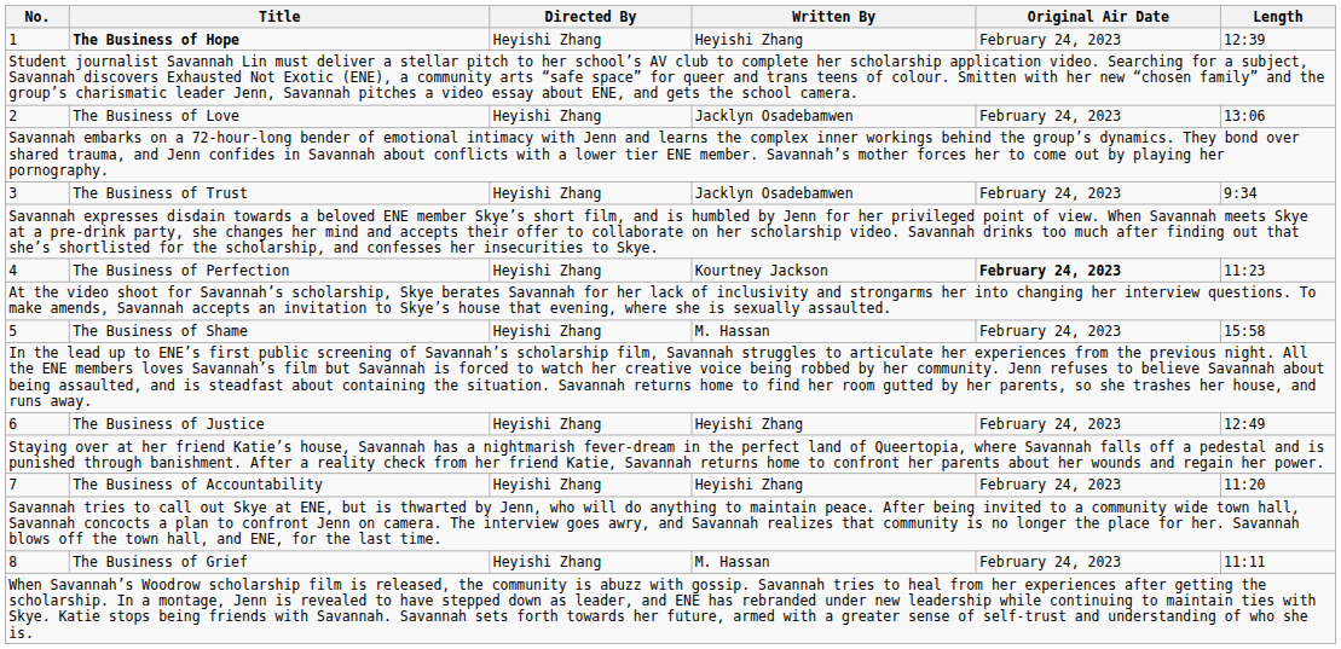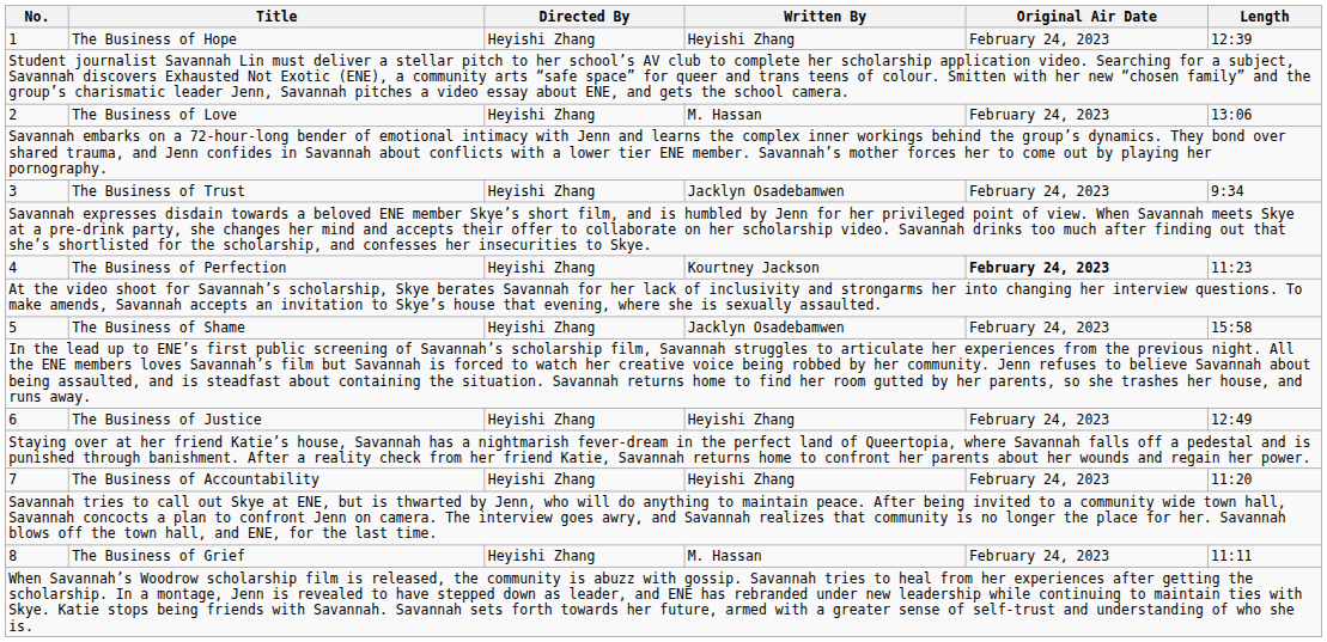 <table class="wikitable">
 <tr>
 <th>No.</th>
 <th>Title</th>
 <th>Directed By</th>
 <th>Written By</th>
 <th>Original Air Date</th>
 <th>Length</th>
 </tr>
 <tr>
 <td>1</td>
-<td><strong>The Business of Hope</strong></td>
+<td>The Business of Hope</td>
 <td>Heyishi Zhang</td>
 <td>Heyishi Zhang</td>
 <td>February 24, 2023</td>
 <td>12:39</td>
 </tr>
 <tr>
 <td colspan="6">Student journalist Savannah Lin must deliver a stellar pitch to her school’s AV club to complete her scholarship application video. Searching for a subject, Savannah discovers Exhausted Not Exotic (ENE), a community arts “safe space” for queer and trans teens of colour. Smitten with her new “chosen family” and the group’s charismatic leader Jenn, Savannah pitches a video essay about ENE, and gets the school camera.</td>
 </tr>
 <tr>
 <td>2</td>
 <td>The Business of Love</td>
 <td>Heyishi Zhang</td>
-<td>Jacklyn Osadebamwen</td>
+<td>M. Hassan</td>
 <td>February 24, 2023</td>
 <td>13:06</td>
 </tr>
 <tr>
 <td colspan="6">Savannah embarks on a 72-hour-long bender of emotional intimacy with Jenn and learns the complex inner workings behind the group’s dynamics. They bond over shared trauma, and Jenn confides in Savannah about conflicts with a lower tier ENE member. Savannah’s mother forces her to come out by playing her pornography.</td>
 </tr>
 <tr>
 <td>3</td>
 <td>The Business of Trust</td>
 <td>Heyishi Zhang</td>
 <td>Jacklyn Osadebamwen</td>
 <td>February 24, 2023</td>
 <td>9:34</td>
 </tr>
 <tr>
 <td colspan="6">Savannah expresses disdain towards a beloved ENE member Skye’s short film, and is humbled by Jenn for her privileged point of view. When Savannah meets Skye at a pre-drink party, she changes her mind and accepts their offer to collaborate on her scholarship video. Savannah drinks too much after finding out that she’s shortlisted for the scholarship, and confesses her insecurities to Skye.</td>
 </tr>
 <tr>
 <td>4</td>
 <td>The Business of Perfection</td>
 <td>Heyishi Zhang</td>
 <td>Kourtney Jackson</td>
 <td><strong>February 24, 2023</strong></td>
 <td>11:23</td>
 </tr>
 <tr>
 <td colspan="6">At the video shoot for Savannah’s scholarship, Skye berates Savannah for her lack of inclusivity and strongarms her into changing her interview questions. To make amends, Savannah accepts an invitation to Skye’s house that evening, where she is sexually assaulted.</td>
 </tr>
 <tr>
 <td>5</td>
 <td>The Business of Shame</td>
 <td>Heyishi Zhang</td>
-<td>M. Hassan</td>
+<td>Jacklyn Osadebamwen</td>
 <td>February 24, 2023</td>
 <td>15:58</td>
 </tr>
 <tr>
 <td colspan="6">In the lead up to ENE’s first public screening of Savannah’s scholarship film, Savannah struggles to articulate her experiences from the previous night. All the ENE members loves Savannah’s film but Savannah is forced to watch her creative voice being robbed by her community. Jenn refuses to believe Savannah about being assaulted, and is steadfast about containing the situation. Savannah returns home to find her room gutted by her parents, so she trashes her house, and runs away.</td>
 </tr>
 <tr>
 <td>6</td>
 <td>The Business of Justice</td>
 <td>Heyishi Zhang</td>
 <td>Heyishi Zhang</td>
 <td>February 24, 2023</td>
 <td>12:49</td>
 </tr>
 <tr>
 <td colspan="6">Staying over at her friend Katie’s house, Savannah has a nightmarish fever-dream in the perfect land of Queertopia, where Savannah falls off a pedestal and is punished through banishment. After a reality check from her friend Katie, Savannah returns home to confront her parents about her wounds and regain her power.</td>
 </tr>
 <tr>
 <td>7</td>
 <td>The Business of Accountability</td>
 <td>Heyishi Zhang</td>
 <td>Heyishi Zhang</td>
 <td>February 24, 2023</td>
 <td>11:20</td>
 </tr>
 <tr>
 <td colspan="6">Savannah tries to call out Skye at ENE, but is thwarted by Jenn, who will do anything to maintain peace. After being invited to a community wide town hall, Savannah concocts a plan to confront Jenn on camera. The interview goes awry, and Savannah realizes that community is no longer the place for her. Savannah blows off the town hall, and ENE, for the last time.</td>
 </tr>
 <tr>
 <td>8</td>
 <td>The Business of Grief</td>
 <td>Heyishi Zhang</td>
 <td>M. Hassan</td>
 <td>February 24, 2023</td>
 <td>11:11</td>
 </tr>
 <tr>
 <td colspan="6">When Savannah’s Woodrow scholarship film is released, the community is abuzz with gossip. Savannah tries to heal from her experiences after getting the scholarship. In a montage, Jenn is revealed to have stepped down as leader, and ENE has rebranded under new leadership while continuing to maintain ties with Skye. Katie stops being friends with Savannah. Savannah sets forth towards her future, armed with a greater sense of self-trust and understanding of who she is.</td>
 </tr>
 </table>
